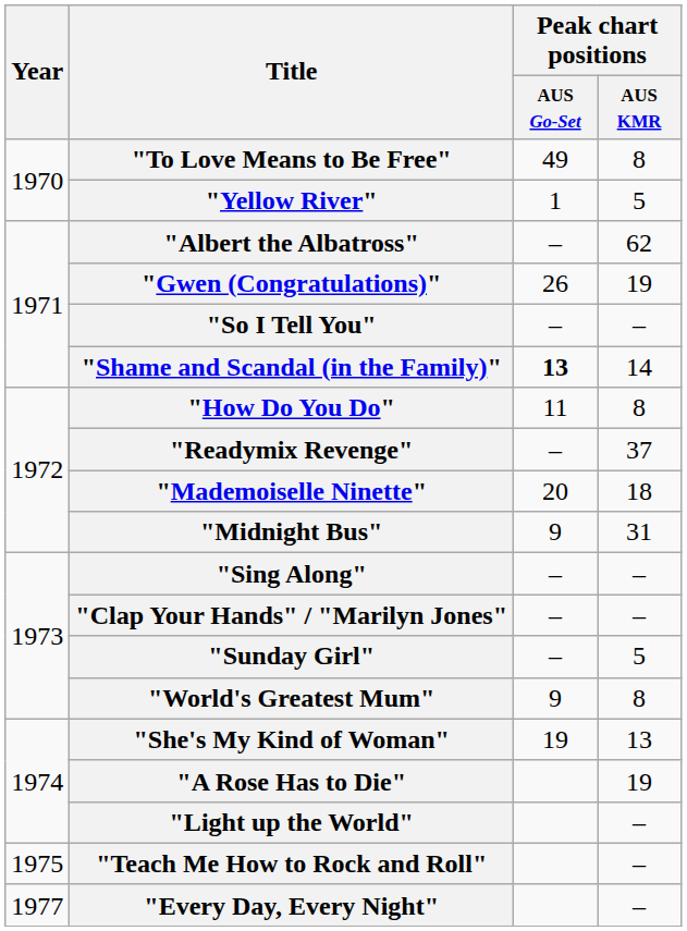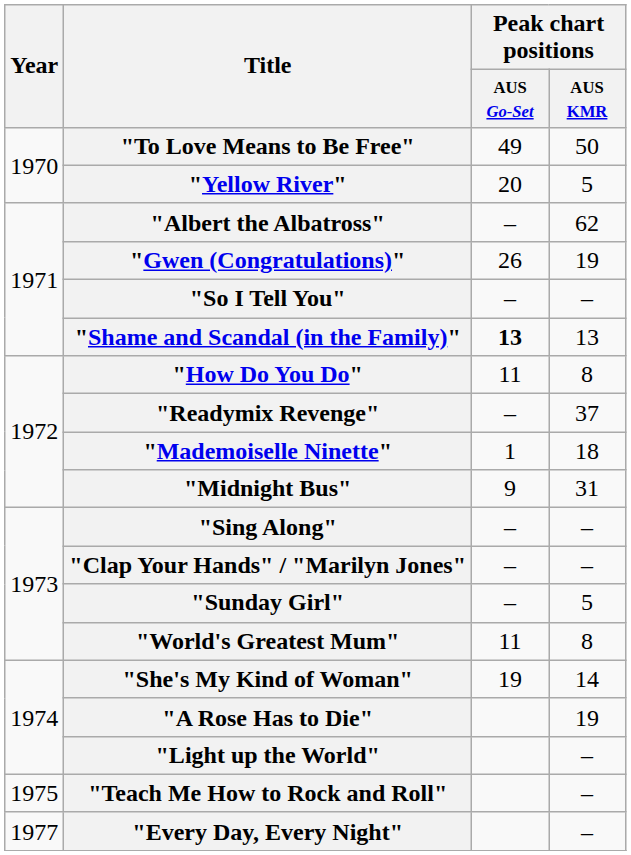 <table class="wikitable plainrowheaders" style="text-align:center;">
 <tr>
 <th rowspan="2">Year</th>
 <th rowspan="2">Title</th>
 <th colspan="2">Peak chart positions</th>
 </tr>
 <tr style="font-size:smaller;">
 <th width="45"><small>AUS<br><a href='#'><em>Go-Set</em></a></small><br></th>
 <th width="45"><small>AUS<br><a href='#'>KMR</a></small><br></th>
 </tr>
 <tr>
 <td rowspan="2">1970</td>
 <th scope="row">"To Love Means to Be Free"</th>
 <td>49</td>
-<td>8</td>
+<td>50</td>
 </tr>
 <tr>
 <th scope="row">"<a href='#'>Yellow River</a>"</th>
-<td>1</td>
+<td>20</td>
 <td>5</td>
 </tr>
 <tr>
 <td rowspan="4">1971</td>
 <th scope="row">"Albert the Albatross"</th>
 <td>–</td>
 <td>62</td>
 </tr>
 <tr>
 <th scope="row">"<a href='#'>Gwen (Congratulations)</a>" </th>
 <td>26</td>
 <td>19</td>
 </tr>
 <tr>
 <th scope="row">"So I Tell You"</th>
 <td>–</td>
 <td>–</td>
 </tr>
 <tr>
 <th scope="row">"<a href='#'>Shame and Scandal (in the Family)</a>" </th>
 <td><strong>13</strong></td>
-<td>14</td>
+<td>13</td>
 </tr>
 <tr>
 <td rowspan="4">1972</td>
 <th scope="row">"<a href='#'>How Do You Do</a>"</th>
 <td>11</td>
 <td>8</td>
 </tr>
 <tr>
 <th scope="row">"Readymix Revenge" </th>
 <td>–</td>
 <td>37</td>
 </tr>
 <tr>
 <th scope="row">"<a href='#'>Mademoiselle Ninette</a>"</th>
-<td>20</td>
+<td>1</td>
 <td>18</td>
 </tr>
 <tr>
 <th scope="row">"Midnight Bus" </th>
 <td>9</td>
 <td>31</td>
 </tr>
 <tr>
 <td rowspan="4">1973</td>
 <th scope="row">"Sing Along"</th>
 <td>–</td>
 <td>–</td>
 </tr>
 <tr>
 <th scope="row">"Clap Your Hands" / "Marilyn Jones"</th>
 <td>–</td>
 <td>–</td>
 </tr>
 <tr>
 <th scope="row">"Sunday Girl"</th>
 <td>–</td>
 <td>5</td>
 </tr>
 <tr>
 <th scope="row">"World's Greatest Mum" </th>
-<td>9</td>
+<td>11</td>
 <td>8</td>
 </tr>
 <tr>
 <td rowspan="3">1974</td>
 <th scope="row">"She's My Kind of Woman" </th>
 <td>19</td>
-<td>13</td>
+<td>14</td>
 </tr>
 <tr>
 <th scope="row">"A Rose Has to Die"</th>
 <td></td>
 <td>19</td>
 </tr>
 <tr>
 <th scope="row">"Light up the World"</th>
 <td></td>
 <td>–</td>
 </tr>
 <tr>
 <td>1975</td>
 <th scope="row">"Teach Me How to Rock and Roll"</th>
 <td></td>
 <td>–</td>
 </tr>
 <tr>
 <td>1977</td>
 <th scope="row">"Every Day, Every Night"</th>
 <td></td>
 <td>–</td>
 </tr>
 <tr>
 </tr>
 </table>
